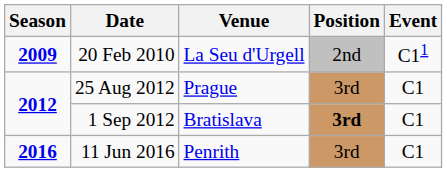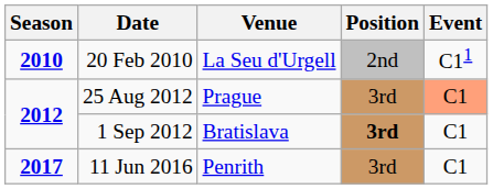 <table class="wikitable" style="text-align:center; font-size:95%;">
 <tr>
 <th>Season</th>
 <th>Date</th>
 <th>Venue</th>
 <th>Position</th>
 <th>Event</th>
 </tr>
 <tr>
-<td><strong><a href='#'>2009</a></strong></td>
+<td><strong><a href='#'>2010</a></strong></td>
 <td align=right>20 Feb 2010</td>
 <td align=left><a href='#'>La Seu d'Urgell</a></td>
 <td bgcolor=silver>2nd</td>
 <td>C1<sup><a href='#'>1</a></sup></td>
 </tr>
 <tr>
 <td rowspan=2><strong><a href='#'>2012</a></strong></td>
 <td align=right>25 Aug 2012</td>
 <td align=left><a href='#'>Prague</a></td>
 <td bgcolor=cc9966>3rd</td>
-<td>C1</td>
+<td style="background: lightsalmon;">C1</td>
 </tr>
 <tr>
 <td align=right>1 Sep 2012</td>
 <td align=left><a href='#'>Bratislava</a></td>
 <td bgcolor=cc9966><strong>3rd</strong></td>
 <td>C1</td>
 </tr>
 <tr>
-<td><strong><a href='#'>2016</a></strong></td>
+<td><strong><a href='#'>2017</a></strong></td>
 <td align=right>11 Jun 2016</td>
 <td align=left><a href='#'>Penrith</a></td>
 <td bgcolor=cc9966>3rd</td>
 <td>C1</td>
 </tr>
 </table>
